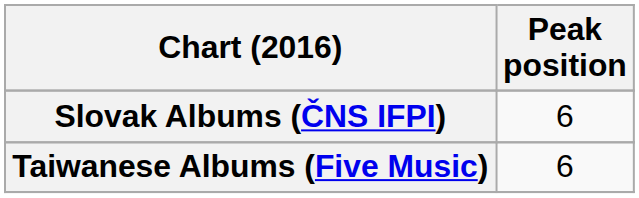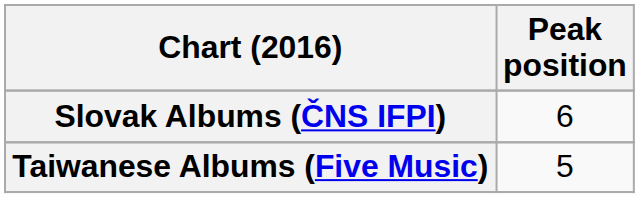 <table class="wikitable sortable plainrowheaders" style="text-align:center">
 <tr>
 <th scope="col">Chart (2016)</th>
 <th scope="col">Peak<br> position</th>
 </tr>
 <tr>
 </tr>
 <tr>
 </tr>
 <tr>
 </tr>
 <tr>
 </tr>
 <tr>
 </tr>
 <tr>
 </tr>
 <tr>
 </tr>
 <tr>
 </tr>
 <tr>
 </tr>
 <tr>
 </tr>
 <tr>
 </tr>
 <tr>
 </tr>
 <tr>
 </tr>
 <tr>
 </tr>
 <tr>
 </tr>
 <tr>
 </tr>
 <tr>
 </tr>
 <tr>
 </tr>
 <tr>
 <th scope="row">Slovak Albums (<a href='#'>ČNS IFPI</a>)</th>
 <td>6</td>
 </tr>
 <tr>
 </tr>
 <tr>
 </tr>
 <tr>
 </tr>
 <tr>
 </tr>
 <tr>
 <th scope="row">Taiwanese Albums (<a href='#'>Five Music</a>)</th>
-<td style="text-align:center;">6</td>
+<td style="text-align:center;">5</td>
 </tr>
 <tr>
 </tr>
 </table>
